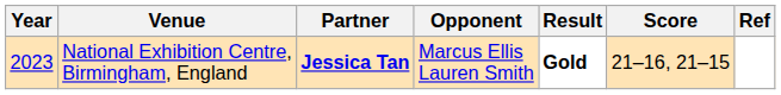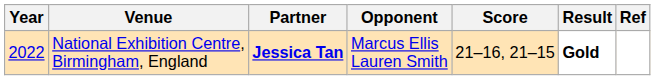 <table class="sortable wikitable" style="font-size: 90%;">
 <tr>
 <th>Year</th>
 <th>Venue</th>
 <th>Partner</th>
 <th>Opponent</th>
+<th>Score</th>
 <th>Result</th>
-<th>Score</th>
 <th>Ref</th>
 </tr>
 <tr style="background:#FFE4B5">
-<td align="center"><a href='#'>2023</a></td>
+<td align="center"><a href='#'>2022</a></td>
 <td align="left"><a href='#'>National Exhibition Centre</a>,<br><a href='#'>Birmingham</a>, England</td>
 <td align="left"><strong> <a href='#'>Jessica Tan</a></strong></td>
 <td align="left"> <a href='#'>Marcus Ellis</a><br> <a href='#'>Lauren Smith</a></td>
+<td align="left">21–16, 21–15</td>
 <td style="text-align:left; background:white"> <strong>Gold</strong></td>
-<td align="left">21–16, 21–15</td>
 <td style="text-align:center; background:white"></td>
 </tr>
 </table>
